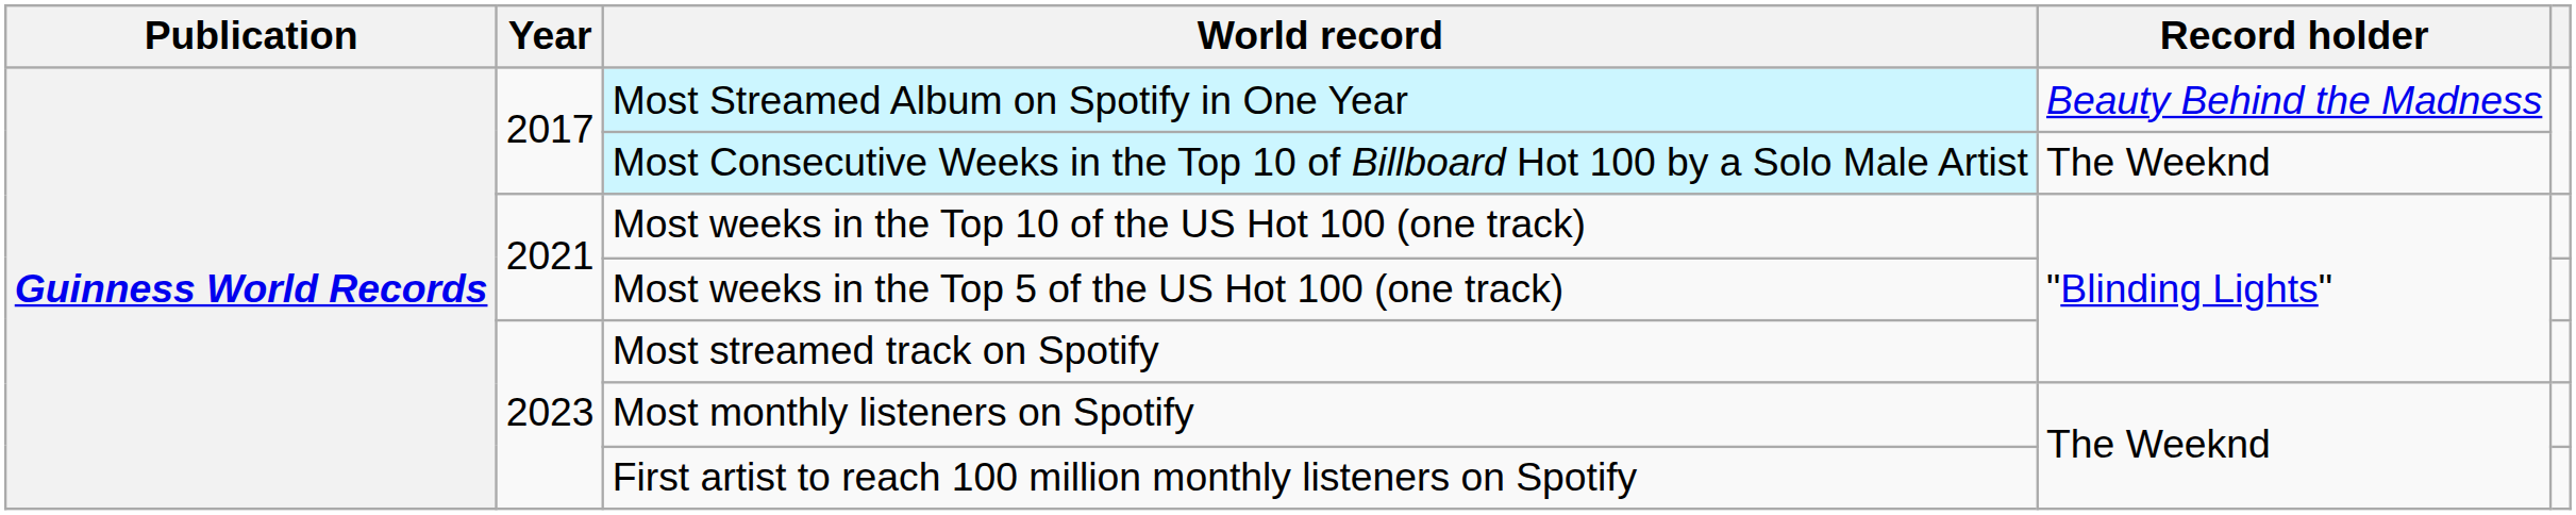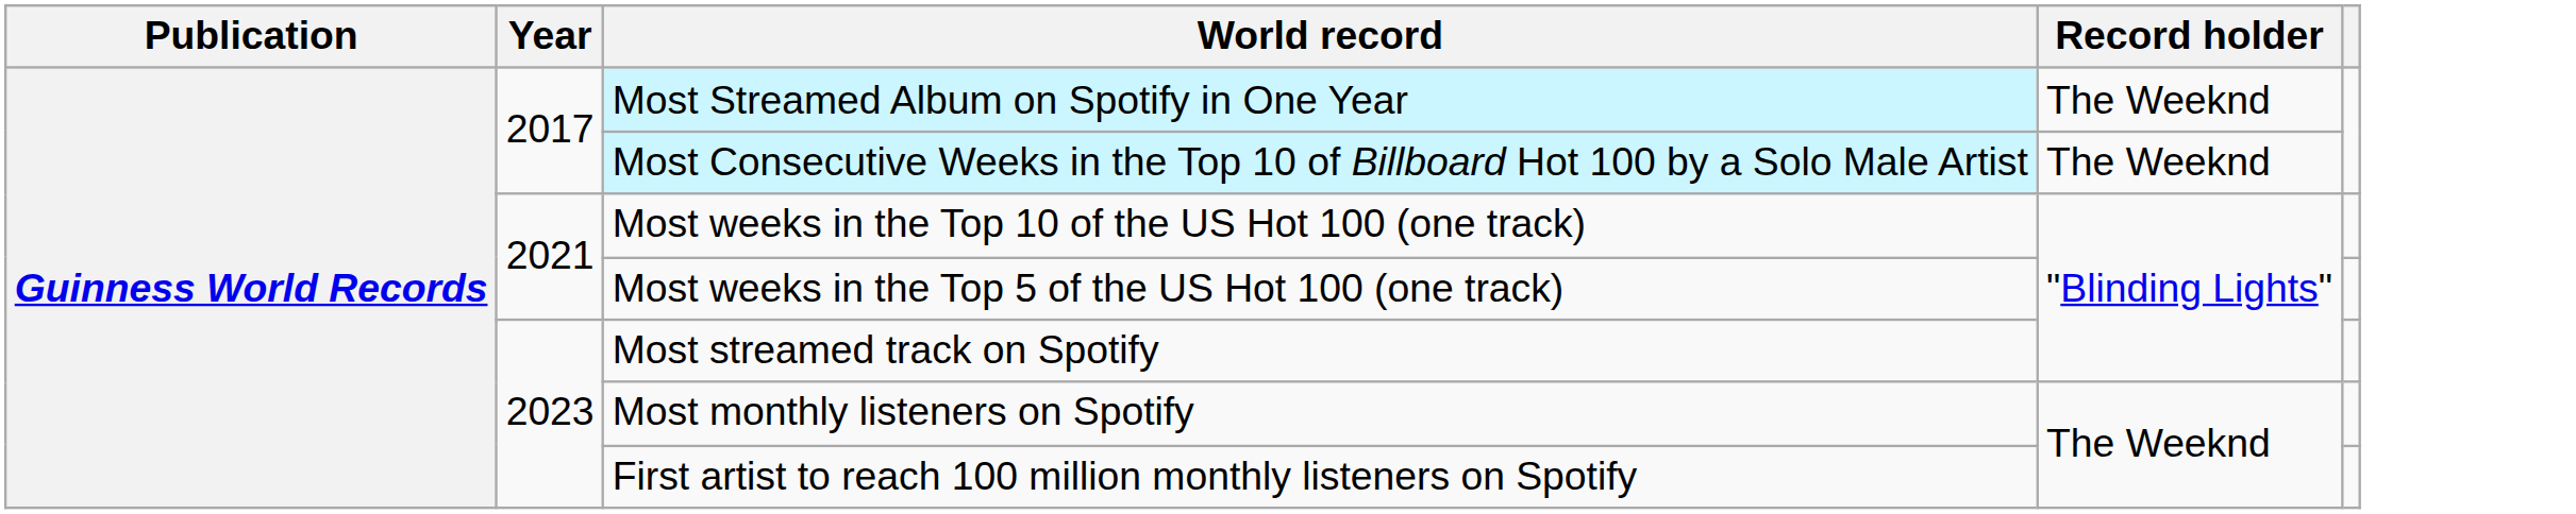 <table class="wikitable sortable plainrowheaders">
 <tr style="background:#ccc; text-align:center;">
 <th scope="col">Publication</th>
 <th scope="col">Year</th>
 <th scope="col">World record</th>
 <th scope="col">Record holder</th>
 <th scope="col" class="unsortable"></th>
 </tr>
 <tr>
 <th rowspan="7" scope="row"><em><a href='#'>Guinness World Records</a></em></th>
 <td rowspan="2">2017</td>
 <td style="background-color:#CCF6FF"> Most Streamed Album on Spotify in One Year</td>
-<td><em><a href='#'>Beauty Behind the Madness</a></em></td>
+<td>The Weeknd</td>
 <td rowspan="2"></td>
 </tr>
 <tr>
 <td style="background-color:#CCF6FF"> Most Consecutive Weeks in the Top 10 of <em>Billboard</em> Hot 100 by a Solo Male Artist</td>
 <td>The Weeknd</td>
 </tr>
 <tr>
 <td rowspan="2">2021</td>
 <td>Most weeks in the Top 10 of the US Hot 100 (one track)</td>
 <td rowspan="3">"<a href='#'>Blinding Lights</a>"</td>
 <td></td>
 </tr>
 <tr>
 <td>Most weeks in the Top 5 of the US Hot 100 (one track)</td>
 <td></td>
 </tr>
 <tr>
 <td rowspan="3">2023</td>
 <td>Most streamed track on Spotify</td>
 <td></td>
 </tr>
 <tr>
 <td>Most monthly listeners on Spotify</td>
 <td rowspan="2">The Weeknd</td>
 <td></td>
 </tr>
 <tr>
 <td>First artist to reach 100 million monthly listeners on Spotify</td>
 <td></td>
 </tr>
 </table>
